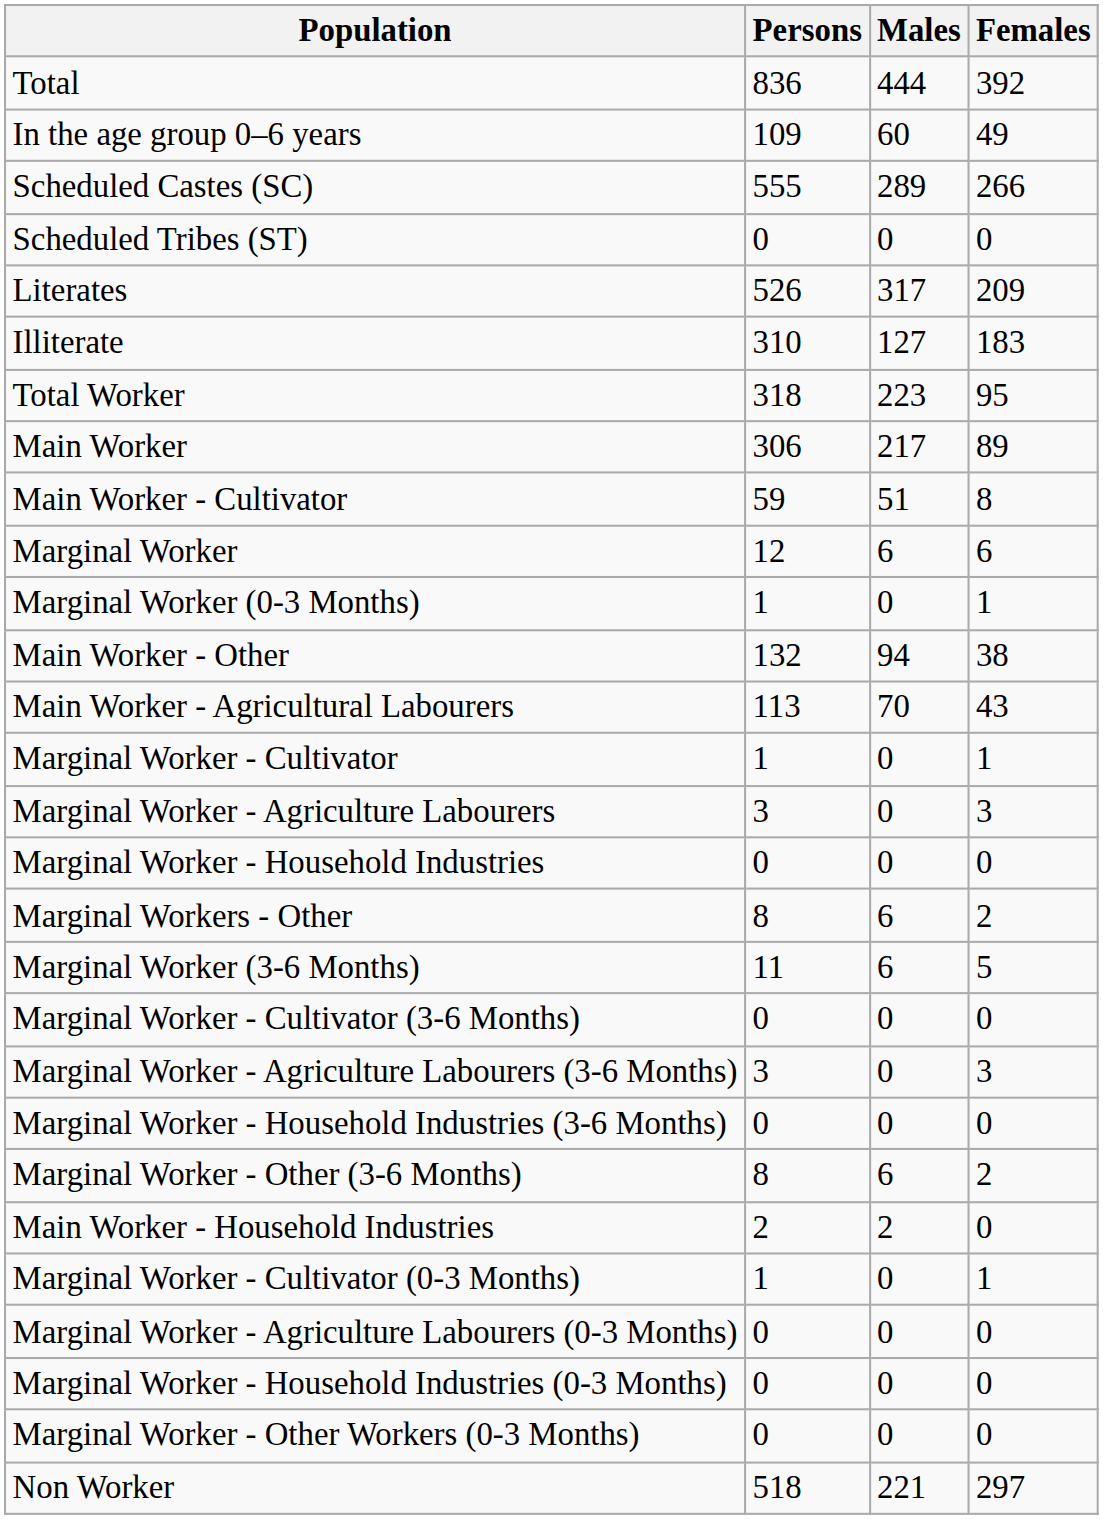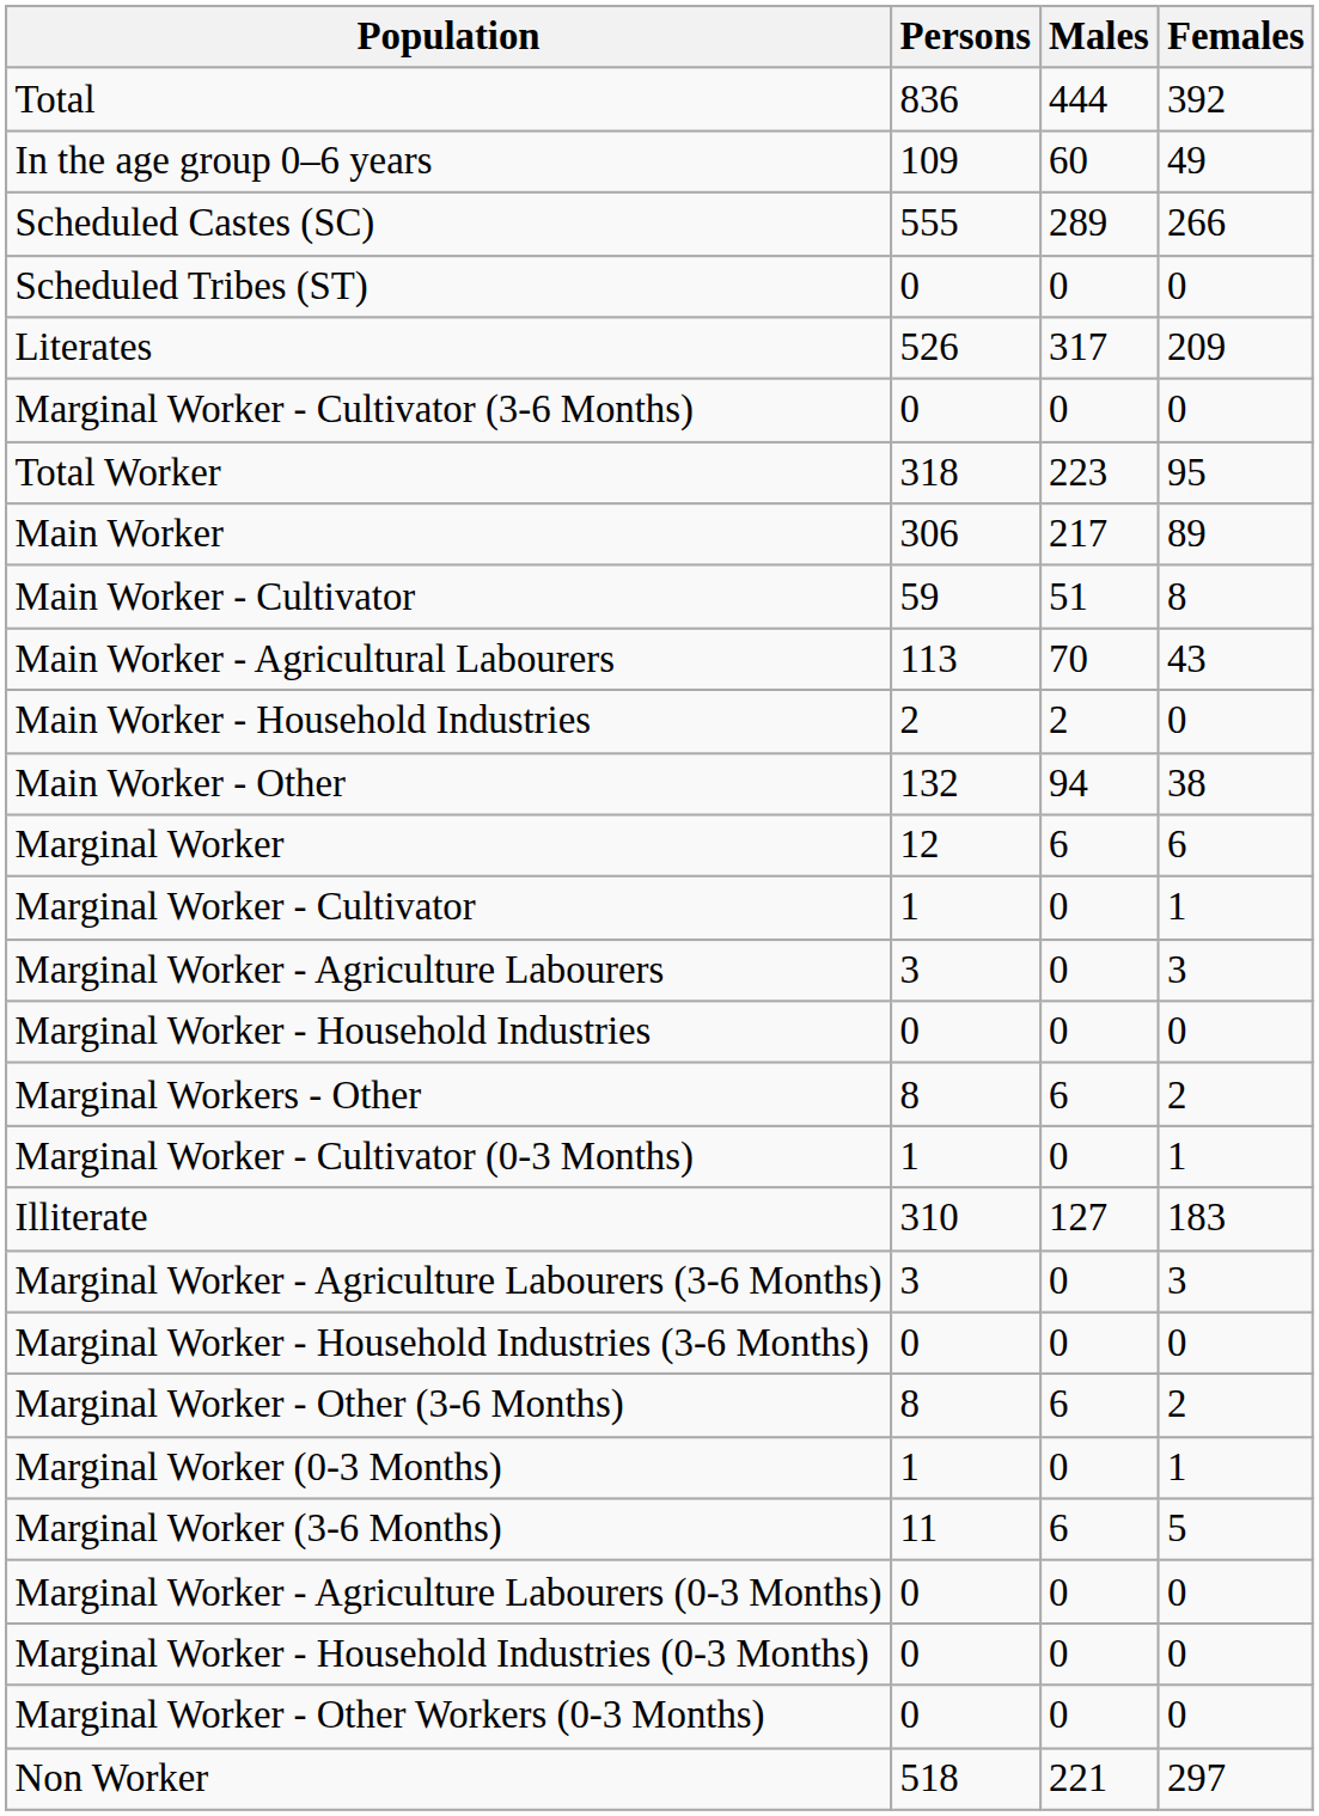 <table class="wikitable">
 <tr>
 <th>Population</th>
 <th>Persons</th>
 <th>Males</th>
 <th>Females</th>
 </tr>
 <tr>
 <td>Total</td>
 <td>836</td>
 <td>444</td>
 <td>392</td>
 </tr>
 <tr>
 <td>In the age group 0–6 years</td>
 <td>109</td>
 <td>60</td>
 <td>49</td>
 </tr>
 <tr>
 <td>Scheduled Castes (SC)</td>
 <td>555</td>
 <td>289</td>
 <td>266</td>
 </tr>
 <tr>
 <td>Scheduled Tribes (ST)</td>
 <td>0</td>
 <td>0</td>
 <td>0</td>
 </tr>
 <tr>
 <td>Literates</td>
 <td>526</td>
 <td>317</td>
 <td>209</td>
 </tr>
 <tr>
-<td>Illiterate</td>
-<td>310</td>
-<td>127</td>
-<td>183</td>
+<td>Marginal Worker - Cultivator (3-6 Months)</td>
+<td>0</td>
+<td>0</td>
+<td>0</td>
 </tr>
 <tr>
 <td>Total Worker</td>
 <td>318</td>
 <td>223</td>
 <td>95</td>
 </tr>
 <tr>
 <td>Main Worker</td>
 <td>306</td>
 <td>217</td>
 <td>89</td>
 </tr>
 <tr>
 <td>Main Worker - Cultivator</td>
 <td>59</td>
 <td>51</td>
 <td>8</td>
 </tr>
 <tr>
-<td>Marginal Worker</td>
-<td>12</td>
-<td>6</td>
-<td>6</td>
+<td>Main Worker - Agricultural Labourers</td>
+<td>113</td>
+<td>70</td>
+<td>43</td>
 </tr>
 <tr>
-<td>Marginal Worker (0-3 Months)</td>
-<td>1</td>
+<td>Main Worker - Household Industries</td>
+<td>2</td>
+<td>2</td>
 <td>0</td>
-<td>1</td>
 </tr>
 <tr>
 <td>Main Worker - Other</td>
 <td>132</td>
 <td>94</td>
 <td>38</td>
 </tr>
 <tr>
-<td>Main Worker - Agricultural Labourers</td>
-<td>113</td>
-<td>70</td>
-<td>43</td>
+<td>Marginal Worker</td>
+<td>12</td>
+<td>6</td>
+<td>6</td>
 </tr>
 <tr>
 <td>Marginal Worker - Cultivator</td>
 <td>1</td>
 <td>0</td>
 <td>1</td>
 </tr>
 <tr>
 <td>Marginal Worker - Agriculture Labourers</td>
 <td>3</td>
 <td>0</td>
 <td>3</td>
 </tr>
 <tr>
 <td>Marginal Worker - Household Industries</td>
 <td>0</td>
 <td>0</td>
 <td>0</td>
 </tr>
 <tr>
 <td>Marginal Workers - Other</td>
 <td>8</td>
 <td>6</td>
 <td>2</td>
 </tr>
 <tr>
-<td>Marginal Worker (3-6 Months)</td>
-<td>11</td>
-<td>6</td>
-<td>5</td>
+<td>Marginal Worker - Cultivator (0-3 Months)</td>
+<td>1</td>
+<td>0</td>
+<td>1</td>
 </tr>
 <tr>
-<td>Marginal Worker - Cultivator (3-6 Months)</td>
-<td>0</td>
-<td>0</td>
-<td>0</td>
+<td>Illiterate</td>
+<td>310</td>
+<td>127</td>
+<td>183</td>
 </tr>
 <tr>
 <td>Marginal Worker - Agriculture Labourers (3-6 Months)</td>
 <td>3</td>
 <td>0</td>
 <td>3</td>
 </tr>
 <tr>
 <td>Marginal Worker - Household Industries (3-6 Months)</td>
 <td>0</td>
 <td>0</td>
 <td>0</td>
 </tr>
 <tr>
 <td>Marginal Worker - Other (3-6 Months)</td>
 <td>8</td>
 <td>6</td>
 <td>2</td>
 </tr>
 <tr>
-<td>Main Worker - Household Industries</td>
-<td>2</td>
-<td>2</td>
-<td>0</td>
-</tr>
-<tr>
-<td>Marginal Worker - Cultivator (0-3 Months)</td>
+<td>Marginal Worker (0-3 Months)</td>
 <td>1</td>
 <td>0</td>
 <td>1</td>
+</tr>
+<tr>
+<td>Marginal Worker (3-6 Months)</td>
+<td>11</td>
+<td>6</td>
+<td>5</td>
 </tr>
 <tr>
 <td>Marginal Worker - Agriculture Labourers (0-3 Months)</td>
 <td>0</td>
 <td>0</td>
 <td>0</td>
 </tr>
 <tr>
 <td>Marginal Worker - Household Industries (0-3 Months)</td>
 <td>0</td>
 <td>0</td>
 <td>0</td>
 </tr>
 <tr>
 <td>Marginal Worker - Other Workers (0-3 Months)</td>
 <td>0</td>
 <td>0</td>
 <td>0</td>
 </tr>
 <tr>
 <td>Non Worker</td>
 <td>518</td>
 <td>221</td>
 <td>297</td>
 </tr>
 </table>
